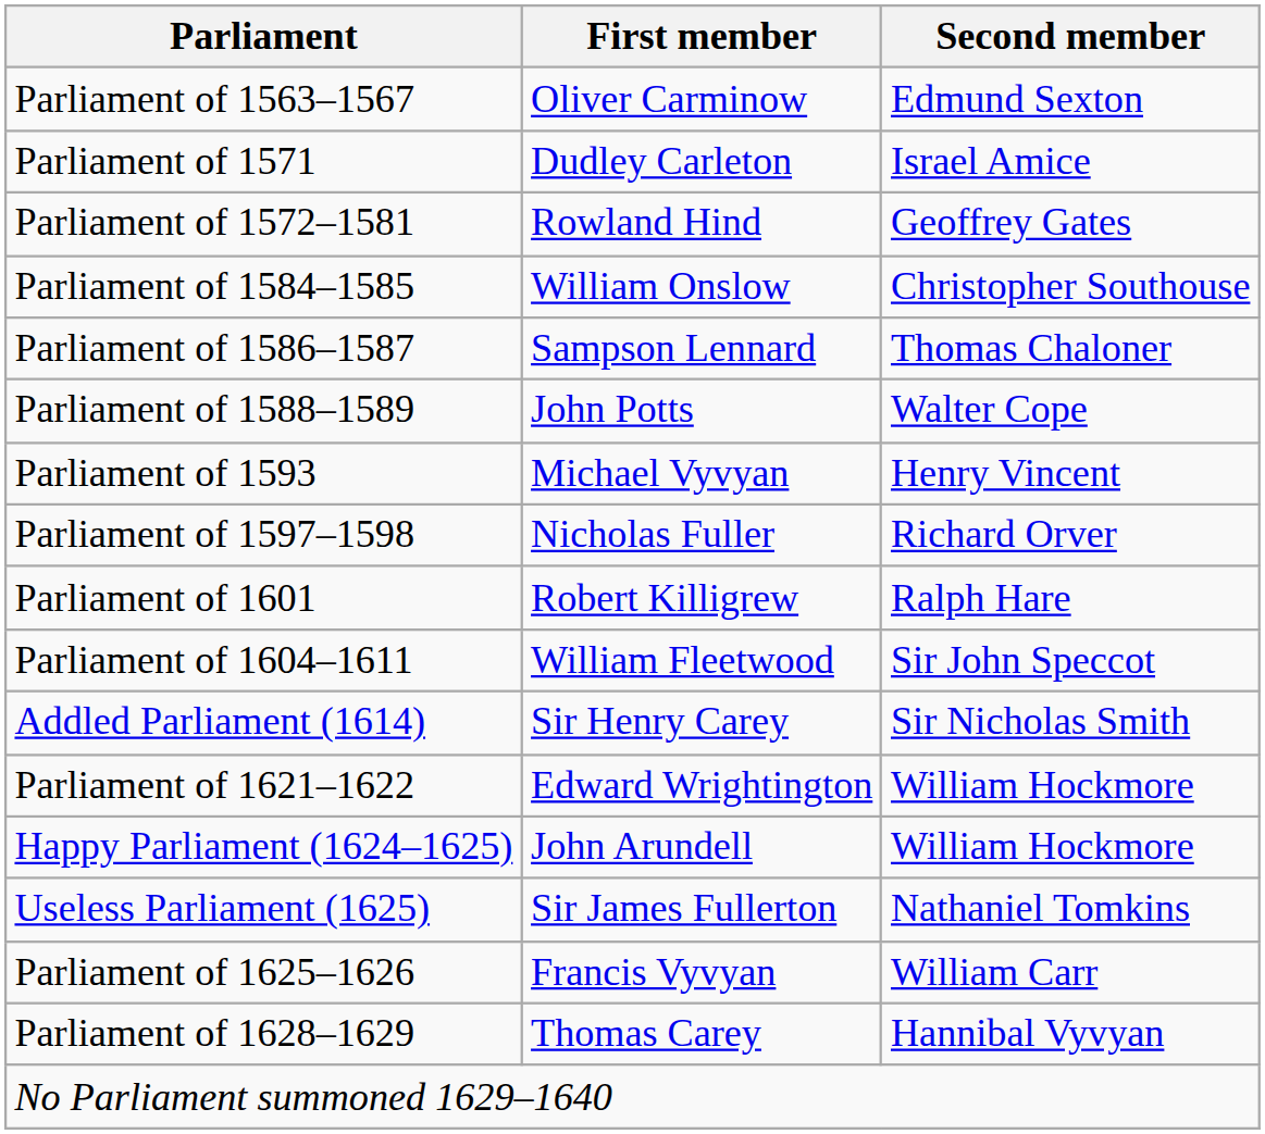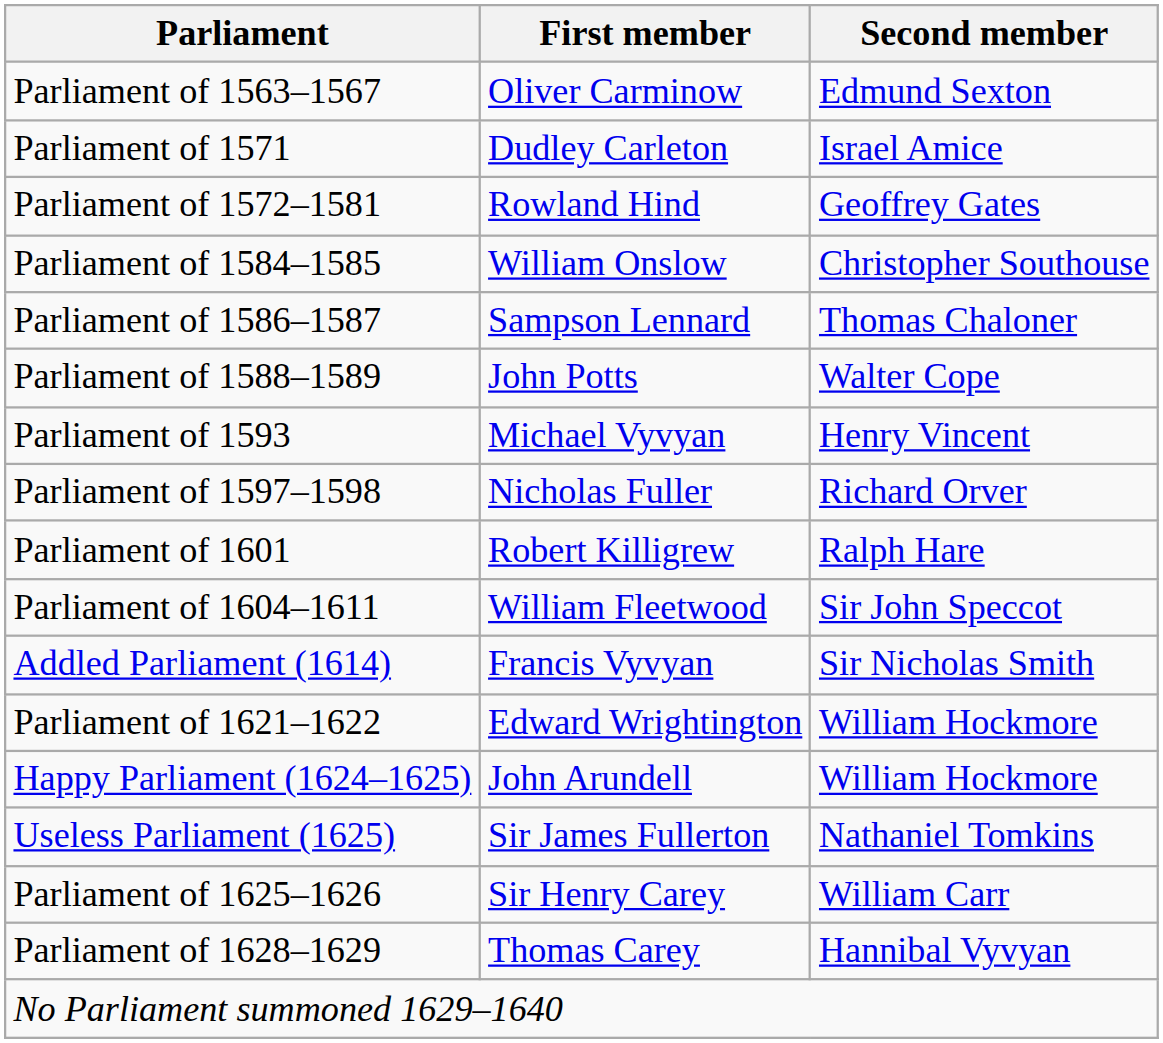 <table class="wikitable">
 <tr>
 <th>Parliament</th>
 <th>First member</th>
 <th>Second member</th>
 </tr>
 <tr>
 <td>Parliament of 1563–1567</td>
 <td><a href='#'>Oliver Carminow</a></td>
 <td><a href='#'>Edmund Sexton</a></td>
 </tr>
 <tr>
 <td>Parliament of 1571</td>
 <td><a href='#'>Dudley Carleton</a></td>
 <td><a href='#'>Israel Amice</a></td>
 </tr>
 <tr>
 <td>Parliament of 1572–1581</td>
 <td><a href='#'>Rowland Hind</a></td>
 <td><a href='#'>Geoffrey Gates</a></td>
 </tr>
 <tr>
 <td>Parliament of 1584–1585</td>
 <td><a href='#'>William Onslow</a></td>
 <td><a href='#'>Christopher Southouse</a></td>
 </tr>
 <tr>
 <td>Parliament of 1586–1587</td>
 <td><a href='#'>Sampson Lennard</a></td>
 <td><a href='#'>Thomas Chaloner</a></td>
 </tr>
 <tr>
 <td>Parliament of 1588–1589</td>
 <td><a href='#'>John Potts</a></td>
 <td><a href='#'>Walter Cope</a></td>
 </tr>
 <tr>
 <td>Parliament of 1593</td>
 <td><a href='#'>Michael Vyvyan</a></td>
 <td><a href='#'>Henry Vincent</a></td>
 </tr>
 <tr>
 <td>Parliament of 1597–1598</td>
 <td><a href='#'>Nicholas Fuller</a></td>
 <td><a href='#'>Richard Orver</a></td>
 </tr>
 <tr>
 <td>Parliament of 1601</td>
 <td><a href='#'>Robert Killigrew</a></td>
 <td><a href='#'>Ralph Hare</a></td>
 </tr>
 <tr>
 <td>Parliament of 1604–1611</td>
 <td><a href='#'>William Fleetwood</a></td>
 <td><a href='#'>Sir John Speccot</a></td>
 </tr>
 <tr>
 <td><a href='#'>Addled Parliament (1614)</a></td>
-<td><a href='#'>Sir Henry Carey</a></td>
+<td><a href='#'>Francis Vyvyan</a></td>
 <td><a href='#'>Sir Nicholas Smith</a></td>
 </tr>
 <tr>
 <td>Parliament of 1621–1622</td>
 <td><a href='#'>Edward Wrightington</a></td>
 <td><a href='#'>William Hockmore</a></td>
 </tr>
 <tr>
 <td><a href='#'>Happy Parliament (1624–1625)</a></td>
 <td><a href='#'>John Arundell</a></td>
 <td><a href='#'>William Hockmore</a></td>
 </tr>
 <tr>
 <td><a href='#'>Useless Parliament (1625)</a></td>
 <td><a href='#'>Sir James Fullerton</a></td>
 <td><a href='#'>Nathaniel Tomkins</a></td>
 </tr>
 <tr>
 <td>Parliament of 1625–1626</td>
-<td><a href='#'>Francis Vyvyan</a></td>
+<td><a href='#'>Sir Henry Carey</a></td>
 <td><a href='#'>William Carr</a></td>
 </tr>
 <tr>
 <td>Parliament of 1628–1629</td>
 <td><a href='#'>Thomas Carey</a></td>
 <td><a href='#'>Hannibal Vyvyan</a></td>
 </tr>
 <tr>
 <td colspan="4"><em>No Parliament summoned 1629–1640</em></td>
 </tr>
 <tr>
 </tr>
 </table>
